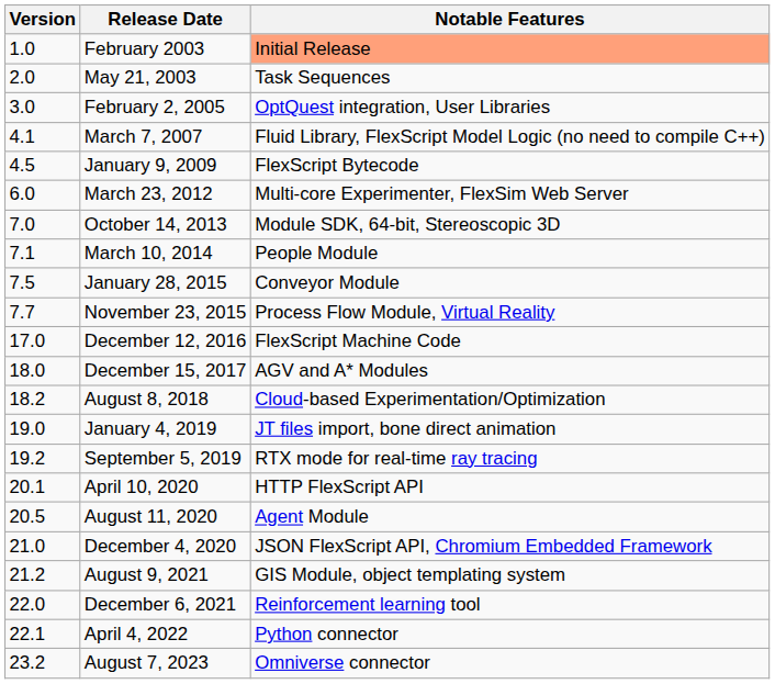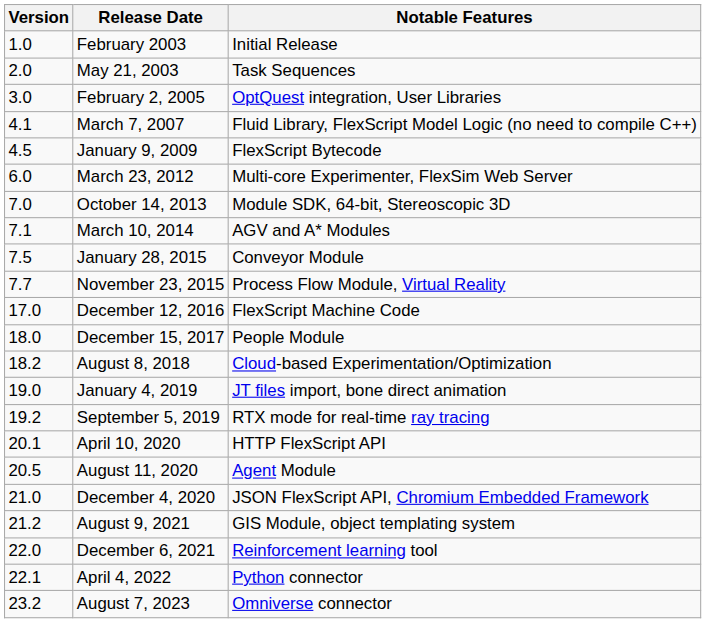 <table class="wikitable">
 <tr>
 <th>Version</th>
 <th>Release Date</th>
 <th>Notable Features</th>
 </tr>
 <tr>
 <td>1.0</td>
 <td>February 2003</td>
-<td style="background: lightsalmon;">Initial Release</td>
+<td>Initial Release</td>
 </tr>
 <tr>
 <td>2.0</td>
 <td>May 21, 2003</td>
 <td>Task Sequences</td>
 </tr>
 <tr>
 <td>3.0</td>
 <td>February 2, 2005</td>
 <td><a href='#'>OptQuest</a> integration, User Libraries</td>
 </tr>
 <tr>
 <td>4.1</td>
 <td>March 7, 2007</td>
 <td>Fluid Library, FlexScript Model Logic (no need to compile C++)</td>
 </tr>
 <tr>
 <td>4.5</td>
 <td>January 9, 2009</td>
 <td>FlexScript Bytecode</td>
 </tr>
 <tr>
 <td>6.0</td>
 <td>March 23, 2012</td>
 <td>Multi-core Experimenter, FlexSim Web Server</td>
 </tr>
 <tr>
 <td>7.0</td>
 <td>October 14, 2013</td>
 <td>Module SDK, 64-bit, Stereoscopic 3D</td>
 </tr>
 <tr>
 <td>7.1</td>
 <td>March 10, 2014</td>
-<td>People Module</td>
+<td>AGV and A* Modules</td>
 </tr>
 <tr>
 <td>7.5</td>
 <td>January 28, 2015</td>
 <td>Conveyor Module</td>
 </tr>
 <tr>
 <td>7.7</td>
 <td>November 23, 2015</td>
 <td>Process Flow Module, <a href='#'>Virtual Reality</a></td>
 </tr>
 <tr>
 <td>17.0</td>
 <td>December 12, 2016</td>
 <td>FlexScript Machine Code</td>
 </tr>
 <tr>
 <td>18.0</td>
 <td>December 15, 2017</td>
-<td>AGV and A* Modules</td>
+<td>People Module</td>
 </tr>
 <tr>
 <td>18.2</td>
 <td>August 8, 2018</td>
 <td><a href='#'>Cloud</a>-based Experimentation/Optimization</td>
 </tr>
 <tr>
 <td>19.0</td>
 <td>January 4, 2019</td>
 <td><a href='#'>JT files</a> import, bone direct animation</td>
 </tr>
 <tr>
 <td>19.2</td>
 <td>September 5, 2019</td>
 <td>RTX mode for real-time <a href='#'>ray tracing</a></td>
 </tr>
 <tr>
 <td>20.1</td>
 <td>April 10, 2020</td>
 <td>HTTP FlexScript API</td>
 </tr>
 <tr>
 <td>20.5</td>
 <td>August 11, 2020</td>
 <td><a href='#'>Agent</a> Module</td>
 </tr>
 <tr>
 <td>21.0</td>
 <td>December 4, 2020</td>
 <td>JSON FlexScript API, <a href='#'>Chromium Embedded Framework</a></td>
 </tr>
 <tr>
 <td>21.2</td>
 <td>August 9, 2021</td>
 <td>GIS Module, object templating system</td>
 </tr>
 <tr>
 <td>22.0</td>
 <td>December 6, 2021</td>
 <td><a href='#'>Reinforcement learning</a> tool</td>
 </tr>
 <tr>
 <td>22.1</td>
 <td>April 4, 2022</td>
 <td><a href='#'>Python</a> connector</td>
 </tr>
 <tr>
 <td>23.2</td>
 <td>August 7, 2023</td>
 <td><a href='#'>Omniverse</a> connector </td>
 </tr>
 </table>
